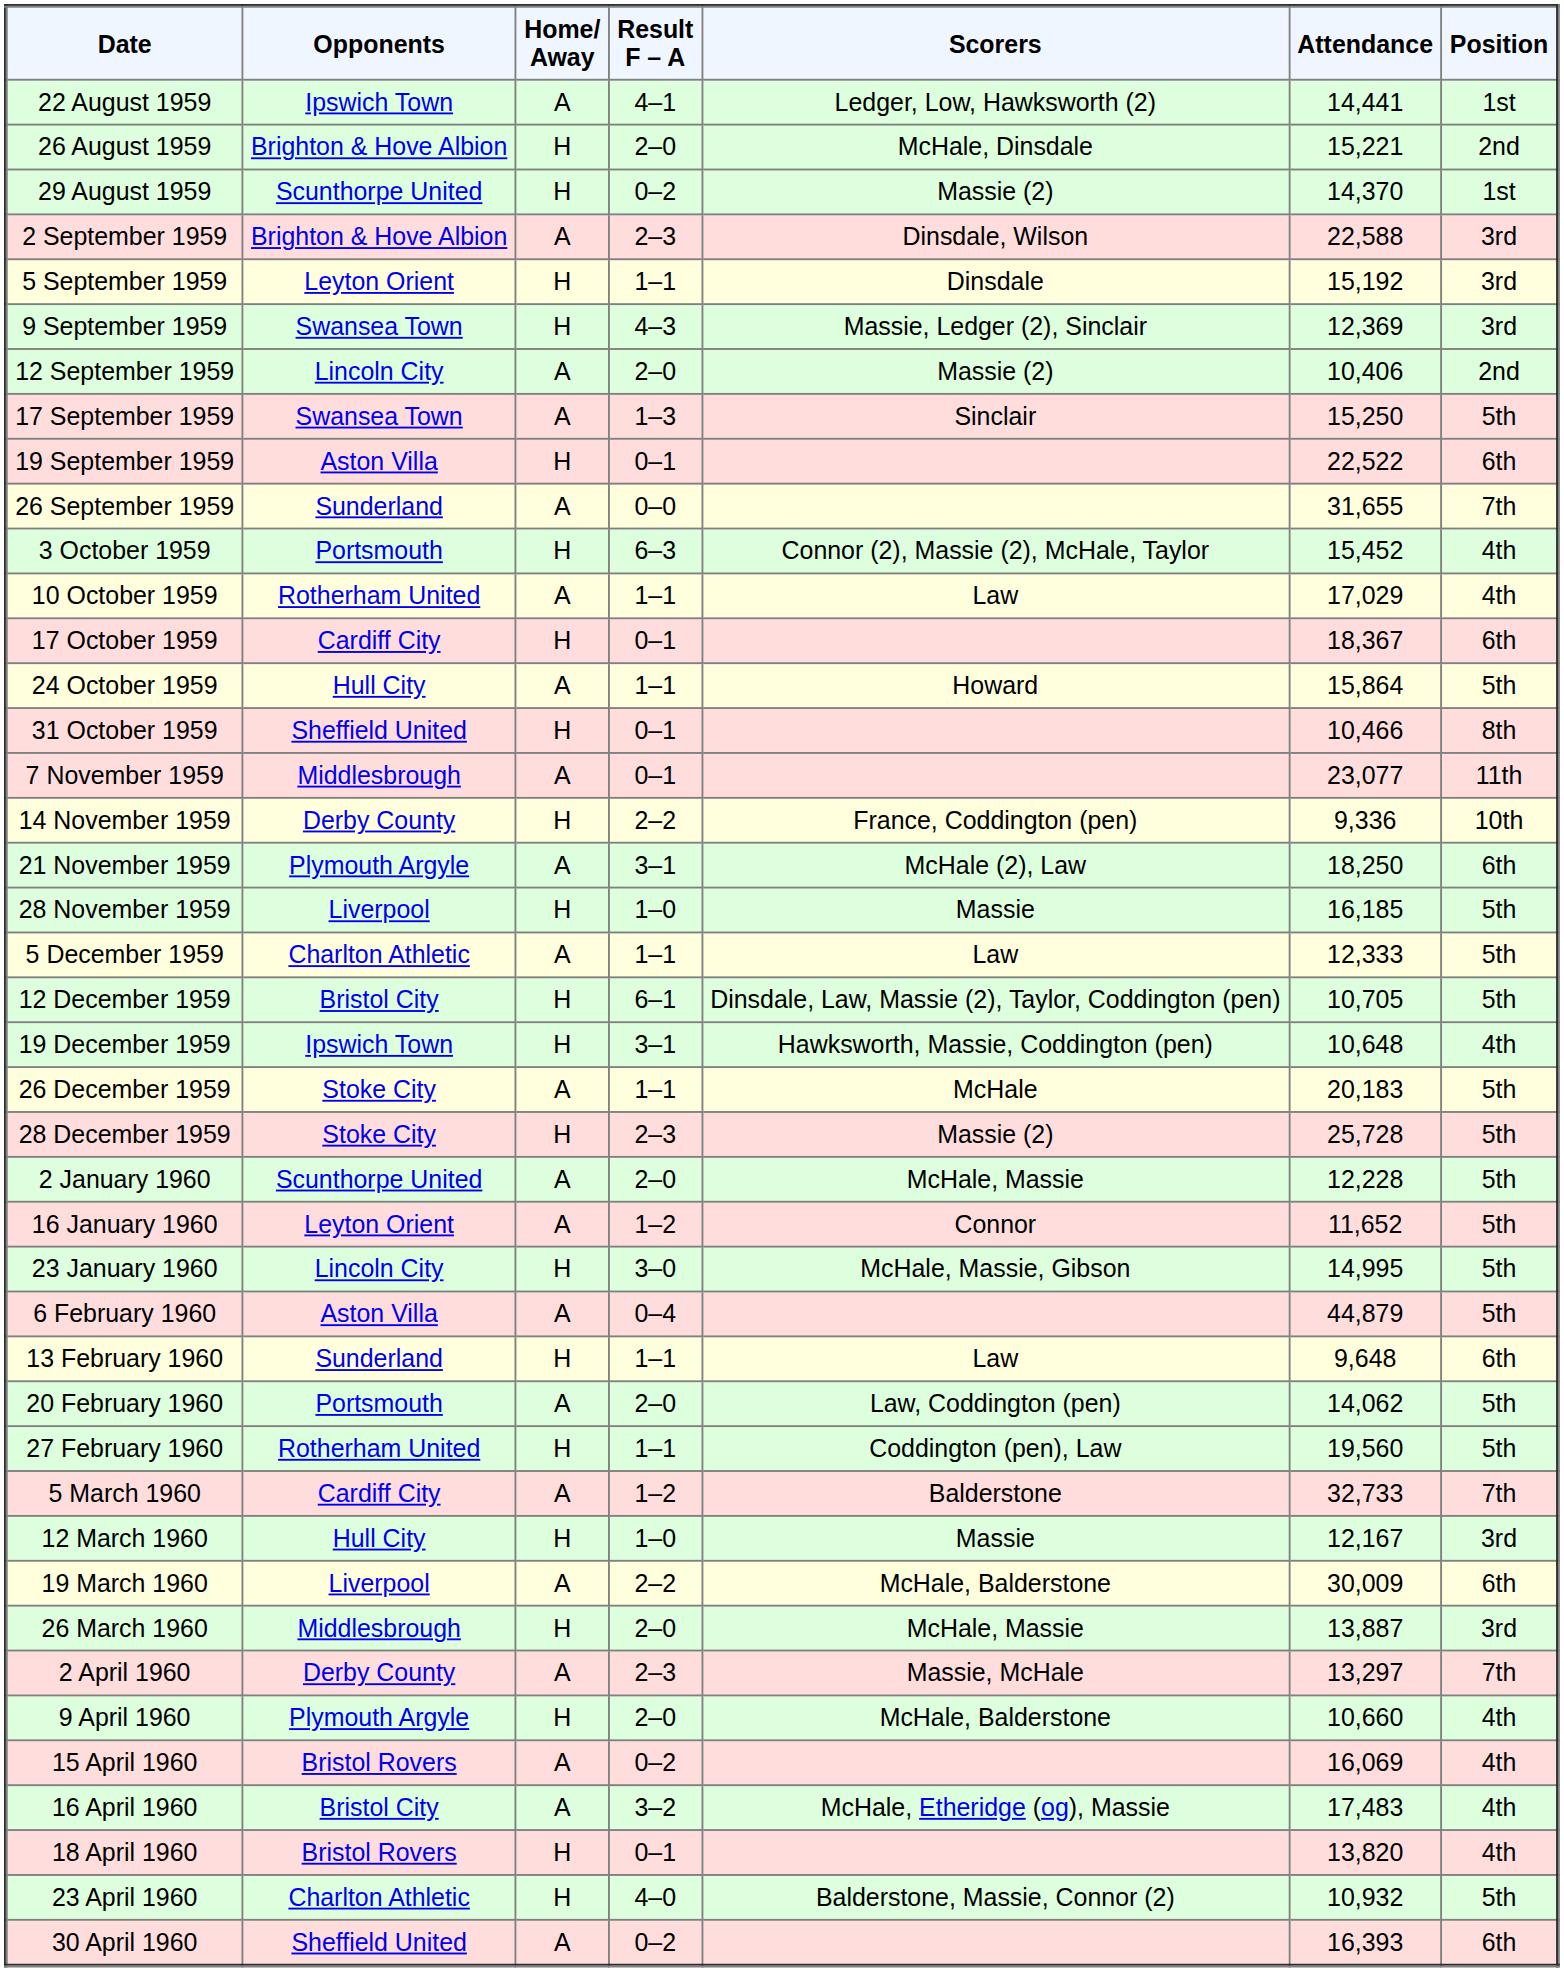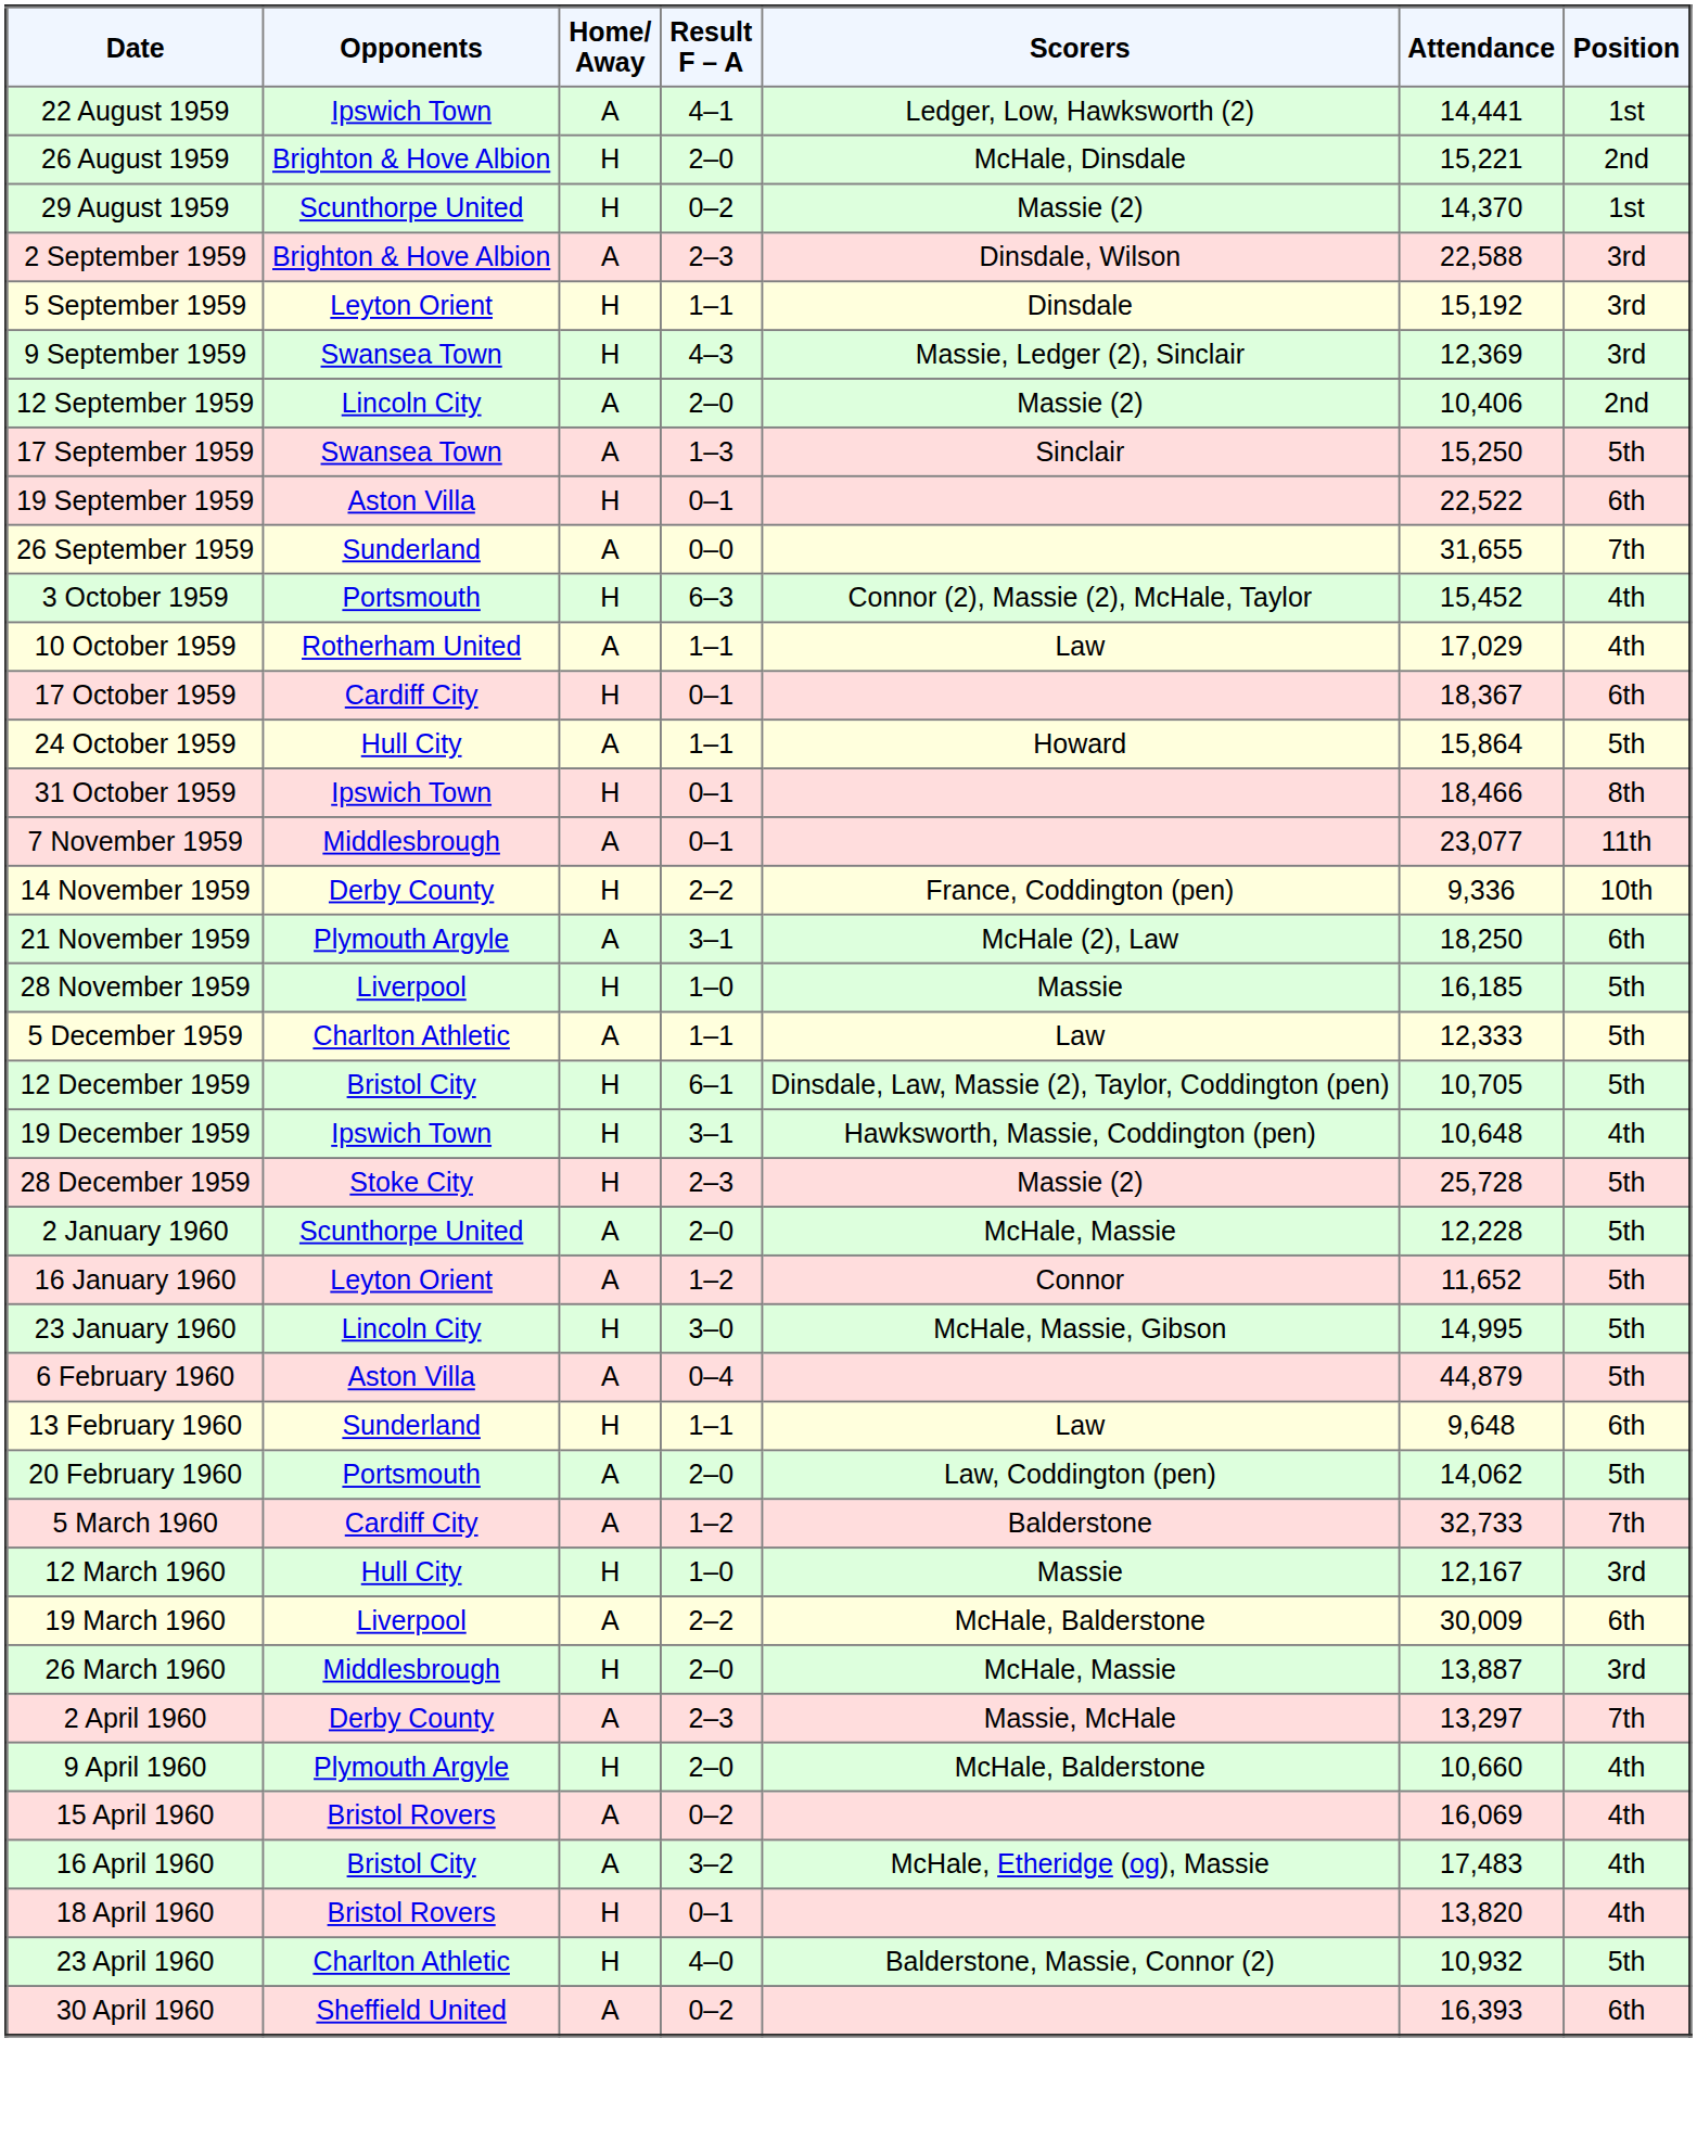 <table border="2" cellpadding="4" style="border-collapse:collapse; text-align:center; font-size:smaller;">
 <tr style="background:#f0f6ff;">
 <th><strong>Date</strong></th>
 <th><strong>Opponents</strong></th>
 <th><strong>Home/<br>Away</strong></th>
 <th><strong>Result<br>F – A</strong></th>
 <th><strong>Scorers</strong></th>
 <th><strong>Attendance</strong></th>
 <th><strong>Position</strong></th>
 </tr>
 <tr style="background:#dfd;">
 <td>22 August 1959</td>
 <td><a href='#'>Ipswich Town</a></td>
 <td>A</td>
 <td>4–1</td>
 <td>Ledger, Low, Hawksworth (2)</td>
 <td>14,441</td>
 <td>1st</td>
 </tr>
 <tr style="background:#dfd;">
 <td>26 August 1959</td>
 <td><a href='#'>Brighton & Hove Albion</a></td>
 <td>H</td>
 <td>2–0</td>
 <td>McHale, Dinsdale</td>
 <td>15,221</td>
 <td>2nd</td>
 </tr>
 <tr style="background:#dfd;">
 <td>29 August 1959</td>
 <td><a href='#'>Scunthorpe United</a></td>
 <td>H</td>
 <td>0–2</td>
 <td>Massie (2)</td>
 <td>14,370</td>
 <td>1st</td>
 </tr>
 <tr style="background:#fdd;">
 <td>2 September 1959</td>
 <td><a href='#'>Brighton & Hove Albion</a></td>
 <td>A</td>
 <td>2–3</td>
 <td>Dinsdale, Wilson</td>
 <td>22,588</td>
 <td>3rd</td>
 </tr>
 <tr style="background:#ffd;">
 <td>5 September 1959</td>
 <td><a href='#'>Leyton Orient</a></td>
 <td>H</td>
 <td>1–1</td>
 <td>Dinsdale</td>
 <td>15,192</td>
 <td>3rd</td>
 </tr>
 <tr style="background:#dfd;">
 <td>9 September 1959</td>
 <td><a href='#'>Swansea Town</a></td>
 <td>H</td>
 <td>4–3</td>
 <td>Massie, Ledger (2), Sinclair</td>
 <td>12,369</td>
 <td>3rd</td>
 </tr>
 <tr style="background:#dfd;">
 <td>12 September 1959</td>
 <td><a href='#'>Lincoln City</a></td>
 <td>A</td>
 <td>2–0</td>
 <td>Massie (2)</td>
 <td>10,406</td>
 <td>2nd</td>
 </tr>
 <tr style="background:#fdd;">
 <td>17 September 1959</td>
 <td><a href='#'>Swansea Town</a></td>
 <td>A</td>
 <td>1–3</td>
 <td>Sinclair</td>
 <td>15,250</td>
 <td>5th</td>
 </tr>
 <tr style="background:#fdd;">
 <td>19 September 1959</td>
 <td><a href='#'>Aston Villa</a></td>
 <td>H</td>
 <td>0–1</td>
 <td></td>
 <td>22,522</td>
 <td>6th</td>
 </tr>
 <tr style="background:#ffd;">
 <td>26 September 1959</td>
 <td><a href='#'>Sunderland</a></td>
 <td>A</td>
 <td>0–0</td>
 <td></td>
 <td>31,655</td>
 <td>7th</td>
 </tr>
 <tr style="background:#dfd;">
 <td>3 October 1959</td>
 <td><a href='#'>Portsmouth</a></td>
 <td>H</td>
 <td>6–3</td>
 <td>Connor (2), Massie (2), McHale, Taylor</td>
 <td>15,452</td>
 <td>4th</td>
 </tr>
 <tr style="background:#ffd;">
 <td>10 October 1959</td>
 <td><a href='#'>Rotherham United</a></td>
 <td>A</td>
 <td>1–1</td>
 <td>Law</td>
 <td>17,029</td>
 <td>4th</td>
 </tr>
 <tr style="background:#fdd;">
 <td>17 October 1959</td>
 <td><a href='#'>Cardiff City</a></td>
 <td>H</td>
 <td>0–1</td>
 <td></td>
 <td>18,367</td>
 <td>6th</td>
 </tr>
 <tr style="background:#ffd;">
 <td>24 October 1959</td>
 <td><a href='#'>Hull City</a></td>
 <td>A</td>
 <td>1–1</td>
 <td>Howard</td>
 <td>15,864</td>
 <td>5th</td>
 </tr>
 <tr style="background:#fdd;">
 <td>31 October 1959</td>
-<td><a href='#'>Sheffield United</a></td>
+<td><a href='#'>Ipswich Town</a></td>
 <td>H</td>
 <td>0–1</td>
 <td></td>
-<td>10,466</td>
+<td>18,466</td>
 <td>8th</td>
 </tr>
 <tr style="background:#fdd;">
 <td>7 November 1959</td>
 <td><a href='#'>Middlesbrough</a></td>
 <td>A</td>
 <td>0–1</td>
 <td></td>
 <td>23,077</td>
 <td>11th</td>
 </tr>
 <tr style="background:#ffd;">
 <td>14 November 1959</td>
 <td><a href='#'>Derby County</a></td>
 <td>H</td>
 <td>2–2</td>
 <td>France, Coddington (pen)</td>
 <td>9,336</td>
 <td>10th</td>
 </tr>
 <tr style="background:#dfd;">
 <td>21 November 1959</td>
 <td><a href='#'>Plymouth Argyle</a></td>
 <td>A</td>
 <td>3–1</td>
 <td>McHale (2), Law</td>
 <td>18,250</td>
 <td>6th</td>
 </tr>
 <tr style="background:#dfd;">
 <td>28 November 1959</td>
 <td><a href='#'>Liverpool</a></td>
 <td>H</td>
 <td>1–0</td>
 <td>Massie</td>
 <td>16,185</td>
 <td>5th</td>
 </tr>
 <tr style="background:#ffd;">
 <td>5 December 1959</td>
 <td><a href='#'>Charlton Athletic</a></td>
 <td>A</td>
 <td>1–1</td>
 <td>Law</td>
 <td>12,333</td>
 <td>5th</td>
 </tr>
 <tr style="background:#dfd;">
 <td>12 December 1959</td>
 <td><a href='#'>Bristol City</a></td>
 <td>H</td>
 <td>6–1</td>
 <td>Dinsdale, Law, Massie (2), Taylor, Coddington (pen)</td>
 <td>10,705</td>
 <td>5th</td>
 </tr>
 <tr style="background:#dfd;">
 <td>19 December 1959</td>
 <td><a href='#'>Ipswich Town</a></td>
 <td>H</td>
 <td>3–1</td>
 <td>Hawksworth, Massie, Coddington (pen)</td>
 <td>10,648</td>
 <td>4th</td>
 </tr>
-<tr style="background:#ffd;">
-<td>26 December 1959</td>
-<td><a href='#'>Stoke City</a></td>
-<td>A</td>
-<td>1–1</td>
-<td>McHale</td>
-<td>20,183</td>
-<td>5th</td>
-</tr>
 <tr style="background:#fdd;">
 <td>28 December 1959</td>
 <td><a href='#'>Stoke City</a></td>
 <td>H</td>
 <td>2–3</td>
 <td>Massie (2)</td>
 <td>25,728</td>
 <td>5th</td>
 </tr>
 <tr style="background:#dfd;">
 <td>2 January 1960</td>
 <td><a href='#'>Scunthorpe United</a></td>
 <td>A</td>
 <td>2–0</td>
 <td>McHale, Massie</td>
 <td>12,228</td>
 <td>5th</td>
 </tr>
 <tr style="background:#fdd;">
 <td>16 January 1960</td>
 <td><a href='#'>Leyton Orient</a></td>
 <td>A</td>
 <td>1–2</td>
 <td>Connor</td>
 <td>11,652</td>
 <td>5th</td>
 </tr>
 <tr style="background:#dfd;">
 <td>23 January 1960</td>
 <td><a href='#'>Lincoln City</a></td>
 <td>H</td>
 <td>3–0</td>
 <td>McHale, Massie, Gibson</td>
 <td>14,995</td>
 <td>5th</td>
 </tr>
 <tr style="background:#fdd;">
 <td>6 February 1960</td>
 <td><a href='#'>Aston Villa</a></td>
 <td>A</td>
 <td>0–4</td>
 <td></td>
 <td>44,879</td>
 <td>5th</td>
 </tr>
 <tr style="background:#ffd;">
 <td>13 February 1960</td>
 <td><a href='#'>Sunderland</a></td>
 <td>H</td>
 <td>1–1</td>
 <td>Law</td>
 <td>9,648</td>
 <td>6th</td>
 </tr>
 <tr style="background:#dfd;">
 <td>20 February 1960</td>
 <td><a href='#'>Portsmouth</a></td>
 <td>A</td>
 <td>2–0</td>
 <td>Law, Coddington (pen)</td>
 <td>14,062</td>
-<td>5th</td>
-</tr>
-<tr style="background:#dfd;">
-<td>27 February 1960</td>
-<td><a href='#'>Rotherham United</a></td>
-<td>H</td>
-<td>1–1</td>
-<td>Coddington (pen), Law</td>
-<td>19,560</td>
 <td>5th</td>
 </tr>
 <tr style="background:#fdd;">
 <td>5 March 1960</td>
 <td><a href='#'>Cardiff City</a></td>
 <td>A</td>
 <td>1–2</td>
 <td>Balderstone</td>
 <td>32,733</td>
 <td>7th</td>
 </tr>
 <tr style="background:#dfd;">
 <td>12 March 1960</td>
 <td><a href='#'>Hull City</a></td>
 <td>H</td>
 <td>1–0</td>
 <td>Massie</td>
 <td>12,167</td>
 <td>3rd</td>
 </tr>
 <tr style="background:#ffd;">
 <td>19 March 1960</td>
 <td><a href='#'>Liverpool</a></td>
 <td>A</td>
 <td>2–2</td>
 <td>McHale, Balderstone</td>
 <td>30,009</td>
 <td>6th</td>
 </tr>
 <tr style="background:#dfd;">
 <td>26 March 1960</td>
 <td><a href='#'>Middlesbrough</a></td>
 <td>H</td>
 <td>2–0</td>
 <td>McHale, Massie</td>
 <td>13,887</td>
 <td>3rd</td>
 </tr>
 <tr style="background:#fdd;">
 <td>2 April 1960</td>
 <td><a href='#'>Derby County</a></td>
 <td>A</td>
 <td>2–3</td>
 <td>Massie, McHale</td>
 <td>13,297</td>
 <td>7th</td>
 </tr>
 <tr style="background:#dfd;">
 <td>9 April 1960</td>
 <td><a href='#'>Plymouth Argyle</a></td>
 <td>H</td>
 <td>2–0</td>
 <td>McHale, Balderstone</td>
 <td>10,660</td>
 <td>4th</td>
 </tr>
 <tr style="background:#fdd;">
 <td>15 April 1960</td>
 <td><a href='#'>Bristol Rovers</a></td>
 <td>A</td>
 <td>0–2</td>
 <td></td>
 <td>16,069</td>
 <td>4th</td>
 </tr>
 <tr style="background:#dfd;">
 <td>16 April 1960</td>
 <td><a href='#'>Bristol City</a></td>
 <td>A</td>
 <td>3–2</td>
 <td>McHale, <a href='#'>Etheridge</a> (<a href='#'>og</a>), Massie</td>
 <td>17,483</td>
 <td>4th</td>
 </tr>
 <tr style="background:#fdd;">
 <td>18 April 1960</td>
 <td><a href='#'>Bristol Rovers</a></td>
 <td>H</td>
 <td>0–1</td>
 <td></td>
 <td>13,820</td>
 <td>4th</td>
 </tr>
 <tr style="background:#dfd;">
 <td>23 April 1960</td>
 <td><a href='#'>Charlton Athletic</a></td>
 <td>H</td>
 <td>4–0</td>
 <td>Balderstone, Massie, Connor (2)</td>
 <td>10,932</td>
 <td>5th</td>
 </tr>
 <tr style="background:#fdd;">
 <td>30 April 1960</td>
 <td><a href='#'>Sheffield United</a></td>
 <td>A</td>
 <td>0–2</td>
 <td></td>
 <td>16,393</td>
 <td>6th</td>
 </tr>
 </table>
